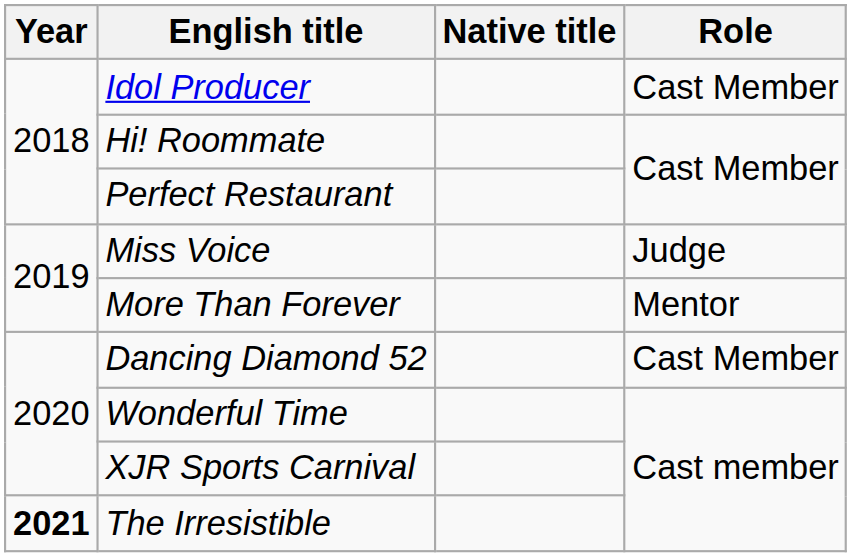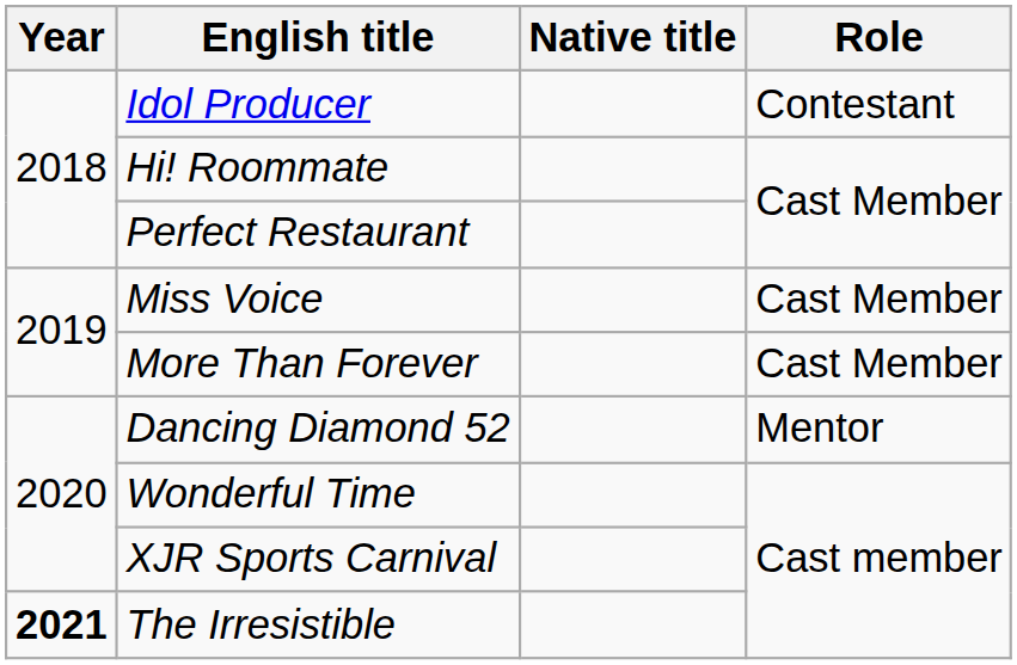 <table class="wikitable">
 <tr>
 <th>Year</th>
 <th>English title</th>
 <th>Native title</th>
 <th>Role</th>
 </tr>
 <tr>
 <td rowspan="3">2018</td>
 <td><em><a href='#'>Idol Producer</a></em></td>
 <td></td>
-<td>Cast Member</td>
+<td>Contestant</td>
 </tr>
 <tr>
 <td><em>Hi! Roommate</em></td>
 <td></td>
 <td rowspan="2">Cast Member</td>
 </tr>
 <tr>
 <td><em>Perfect Restaurant</em></td>
 <td></td>
 </tr>
 <tr>
 <td rowspan="2">2019</td>
 <td><em>Miss Voice</em></td>
 <td></td>
-<td>Judge</td>
+<td>Cast Member</td>
 </tr>
 <tr>
 <td><em>More Than Forever</em></td>
 <td></td>
-<td>Mentor</td>
+<td>Cast Member</td>
 </tr>
 <tr>
 <td rowspan="3">2020</td>
 <td><em>Dancing Diamond 52</em></td>
 <td></td>
-<td>Cast Member</td>
+<td>Mentor</td>
 </tr>
 <tr>
 <td><em>Wonderful Time</em></td>
 <td></td>
 <td rowspan="3">Cast member</td>
 </tr>
 <tr>
 <td><em>XJR Sports Carnival</em></td>
 <td></td>
 </tr>
 <tr>
 <td><strong>2021</strong></td>
 <td><em>The Irresistible</em></td>
 <td></td>
 </tr>
 </table>
